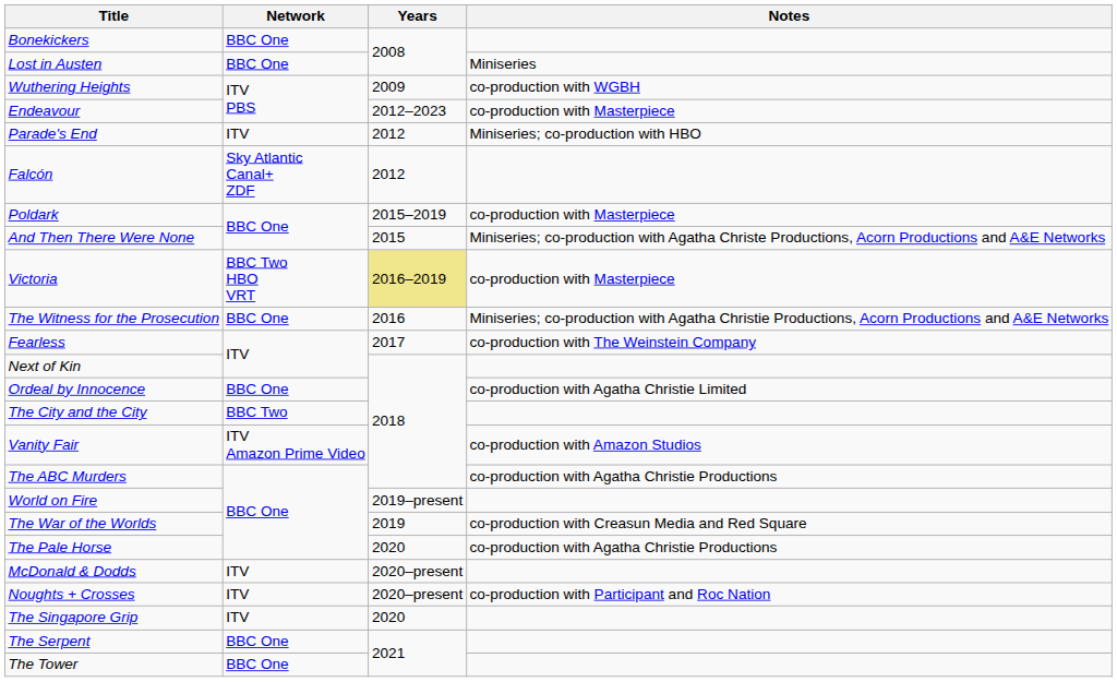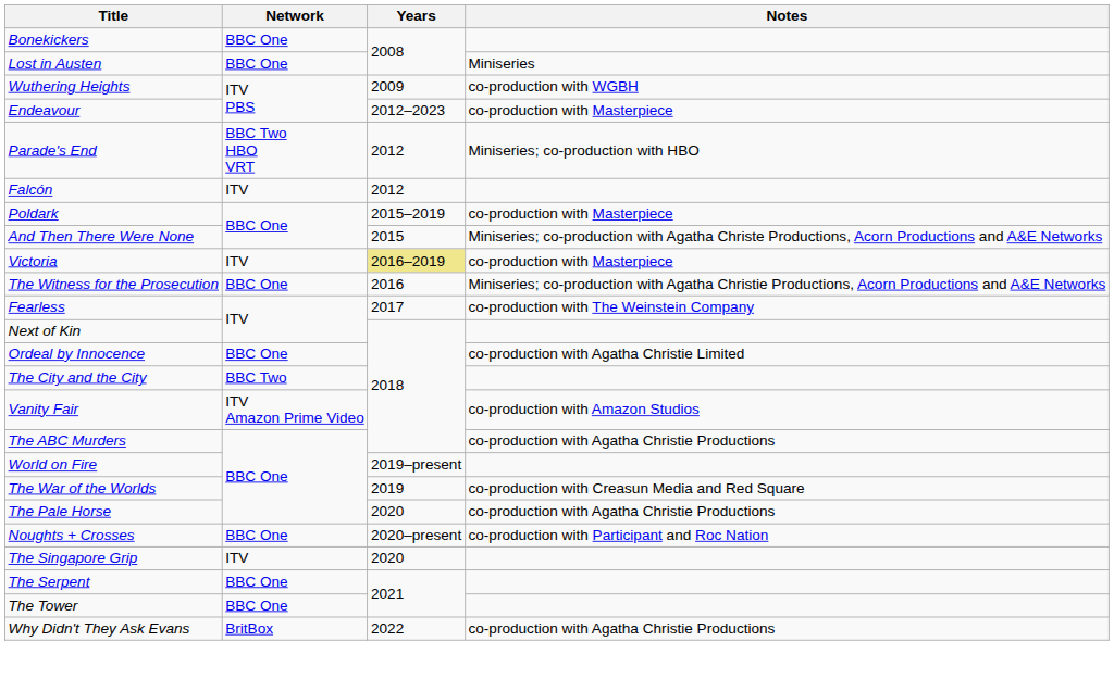 <table class="wikitable sortable">
 <tr>
 <th>Title</th>
 <th>Network</th>
 <th>Years</th>
 <th>Notes</th>
 </tr>
 <tr>
 <td><em><a href='#'>Bonekickers</a></em></td>
 <td><a href='#'>BBC One</a></td>
 <td rowspan="2">2008</td>
 </tr>
 <tr>
 <td><em><a href='#'>Lost in Austen</a></em></td>
 <td><a href='#'>BBC One</a></td>
 <td>Miniseries</td>
 </tr>
 <tr>
 <td><em><a href='#'>Wuthering Heights</a></em></td>
 <td rowspan="2">ITV<br><a href='#'>PBS</a></td>
 <td>2009</td>
 <td>co-production with <a href='#'>WGBH</a></td>
 </tr>
 <tr>
 <td><em><a href='#'>Endeavour</a></em></td>
 <td>2012–2023</td>
 <td>co-production with <a href='#'>Masterpiece</a></td>
 </tr>
 <tr>
 <td><em><a href='#'>Parade's End</a></em></td>
-<td>ITV</td>
+<td><a href='#'>BBC Two</a><br><a href='#'>HBO</a><br><a href='#'>VRT</a></td>
 <td>2012</td>
 <td>Miniseries; co-production with HBO</td>
 </tr>
 <tr>
 <td><em><a href='#'>Falcón</a></em></td>
-<td><a href='#'>Sky Atlantic</a><br><a href='#'>Canal+</a><br><a href='#'>ZDF</a></td>
+<td>ITV</td>
 <td>2012</td>
 <td></td>
 </tr>
 <tr>
 <td><em><a href='#'>Poldark</a></em></td>
 <td rowspan="2"><a href='#'>BBC One</a></td>
 <td>2015–2019</td>
 <td>co-production with <a href='#'>Masterpiece</a></td>
 </tr>
 <tr>
 <td><em><a href='#'>And Then There Were None</a></em></td>
 <td>2015</td>
 <td>Miniseries; co-production with Agatha Christe Productions, <a href='#'>Acorn Productions</a> and <a href='#'>A&E Networks</a></td>
 </tr>
 <tr>
 <td><em><a href='#'>Victoria</a></em></td>
-<td><a href='#'>BBC Two</a><br><a href='#'>HBO</a><br><a href='#'>VRT</a></td>
+<td>ITV</td>
 <td style="background: khaki;">2016–2019</td>
 <td>co-production with <a href='#'>Masterpiece</a></td>
 </tr>
 <tr>
 <td><em><a href='#'>The Witness for the Prosecution</a></em></td>
 <td><a href='#'>BBC One</a></td>
 <td>2016</td>
 <td>Miniseries; co-production with Agatha Christie Productions, <a href='#'>Acorn Productions</a> and <a href='#'>A&E Networks</a></td>
 </tr>
 <tr>
 <td><em><a href='#'>Fearless</a></em></td>
 <td rowspan="2">ITV</td>
 <td>2017</td>
 <td>co-production with <a href='#'>The Weinstein Company</a></td>
 </tr>
 <tr>
 <td><em>Next of Kin</em></td>
 <td rowspan="5">2018</td>
 <td></td>
 </tr>
 <tr>
 <td><em><a href='#'>Ordeal by Innocence</a></em></td>
 <td><a href='#'>BBC One</a></td>
 <td>co-production with Agatha Christie Limited</td>
 </tr>
 <tr>
 <td><em><a href='#'>The City and the City</a></em></td>
 <td><a href='#'>BBC Two</a></td>
 <td></td>
 </tr>
 <tr>
 <td><em><a href='#'>Vanity Fair</a></em></td>
 <td>ITV<br><a href='#'>Amazon Prime Video</a></td>
 <td>co-production with <a href='#'>Amazon Studios</a></td>
 </tr>
 <tr>
 <td><em><a href='#'>The ABC Murders</a></em></td>
 <td rowspan="4"><a href='#'>BBC One</a></td>
 <td>co-production with Agatha Christie Productions</td>
 </tr>
 <tr>
 <td><em><a href='#'>World on Fire</a></em></td>
 <td>2019–present</td>
 <td></td>
 </tr>
 <tr>
 <td><em><a href='#'>The War of the Worlds</a></em></td>
 <td>2019</td>
 <td>co-production with Creasun Media and Red Square</td>
 </tr>
 <tr>
 <td><em><a href='#'>The Pale Horse</a></em></td>
 <td>2020</td>
 <td>co-production with Agatha Christie Productions</td>
 </tr>
 <tr>
-<td><em><a href='#'>McDonald & Dodds</a></em></td>
-<td>ITV</td>
-<td>2020–present</td>
-<td></td>
-</tr>
-<tr>
 <td><em><a href='#'>Noughts + Crosses</a></em></td>
-<td>ITV</td>
+<td><a href='#'>BBC One</a></td>
 <td>2020–present</td>
 <td>co-production with <a href='#'>Participant</a> and <a href='#'>Roc Nation</a></td>
 </tr>
 <tr>
 <td><em><a href='#'>The Singapore Grip</a></em></td>
 <td>ITV</td>
 <td>2020</td>
 <td></td>
 </tr>
 <tr>
 <td><em><a href='#'>The Serpent</a></em></td>
 <td><a href='#'>BBC One</a></td>
 <td rowspan="2">2021</td>
 </tr>
 <tr>
 <td><em>The Tower</em></td>
 <td><a href='#'>BBC One</a></td>
 <td></td>
 </tr>
+<tr>
+<td><em>Why Didn't They Ask Evans</em></td>
+<td><a href='#'>BritBox</a></td>
+<td>2022</td>
+<td>co-production with Agatha Christie Productions</td>
+</tr>
 </table>
